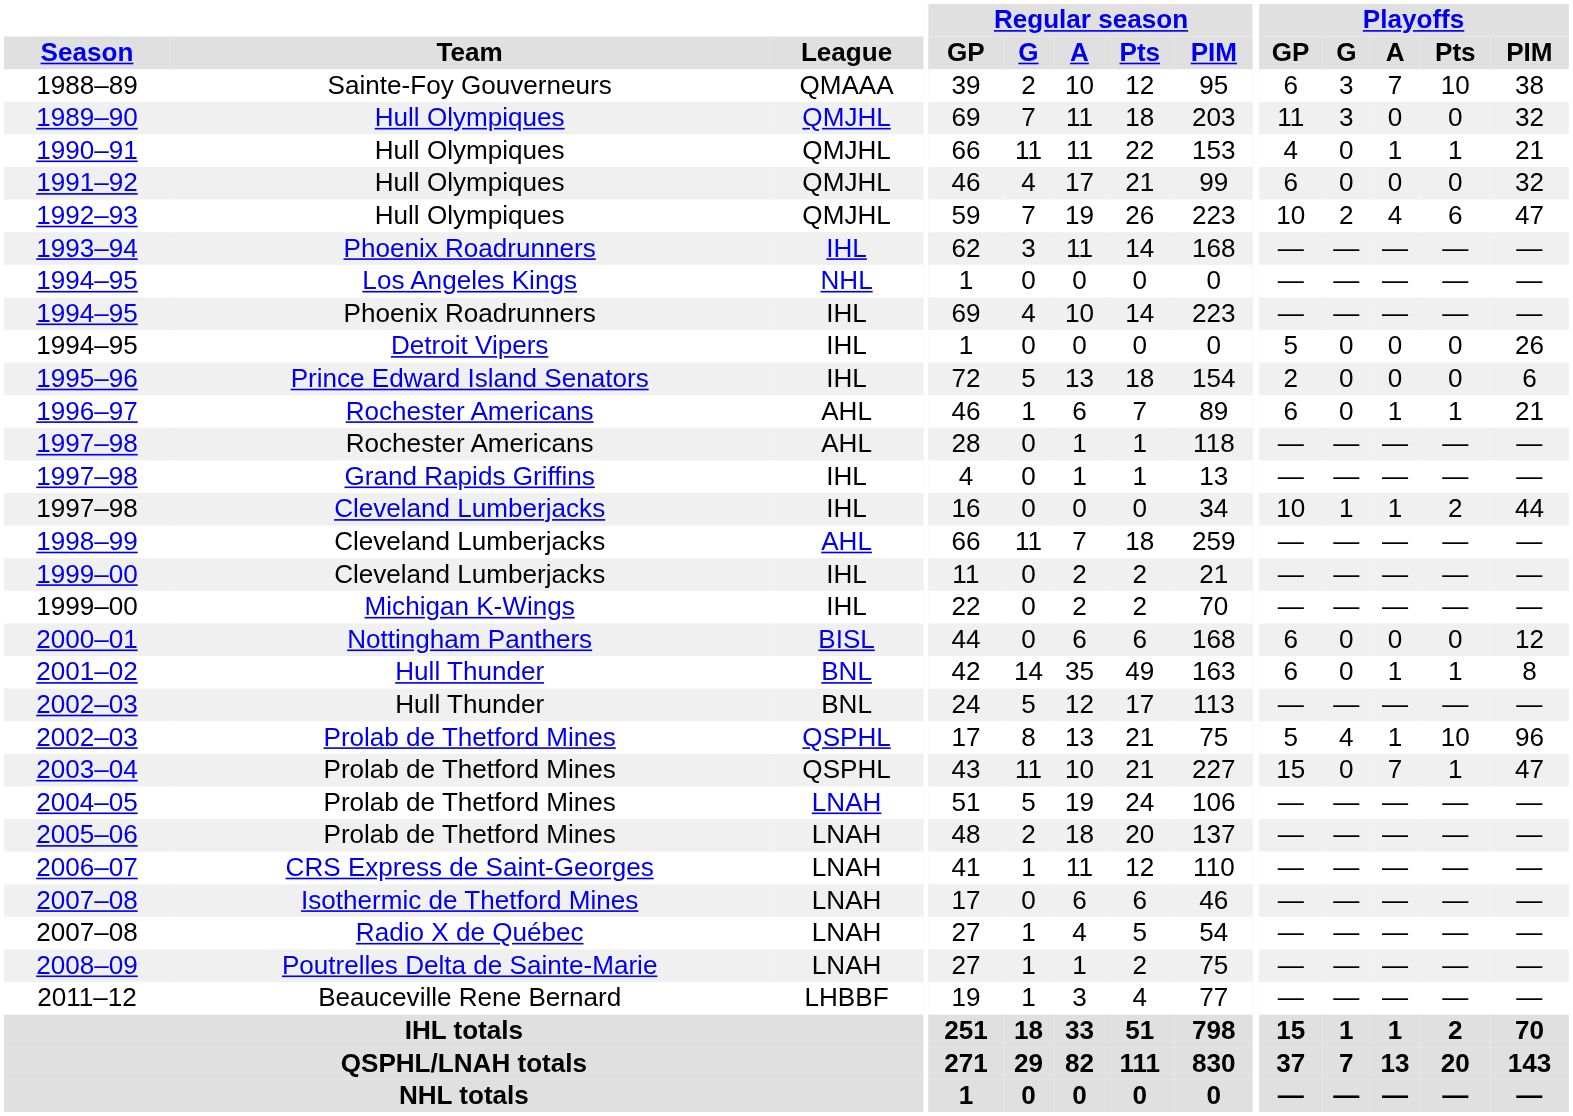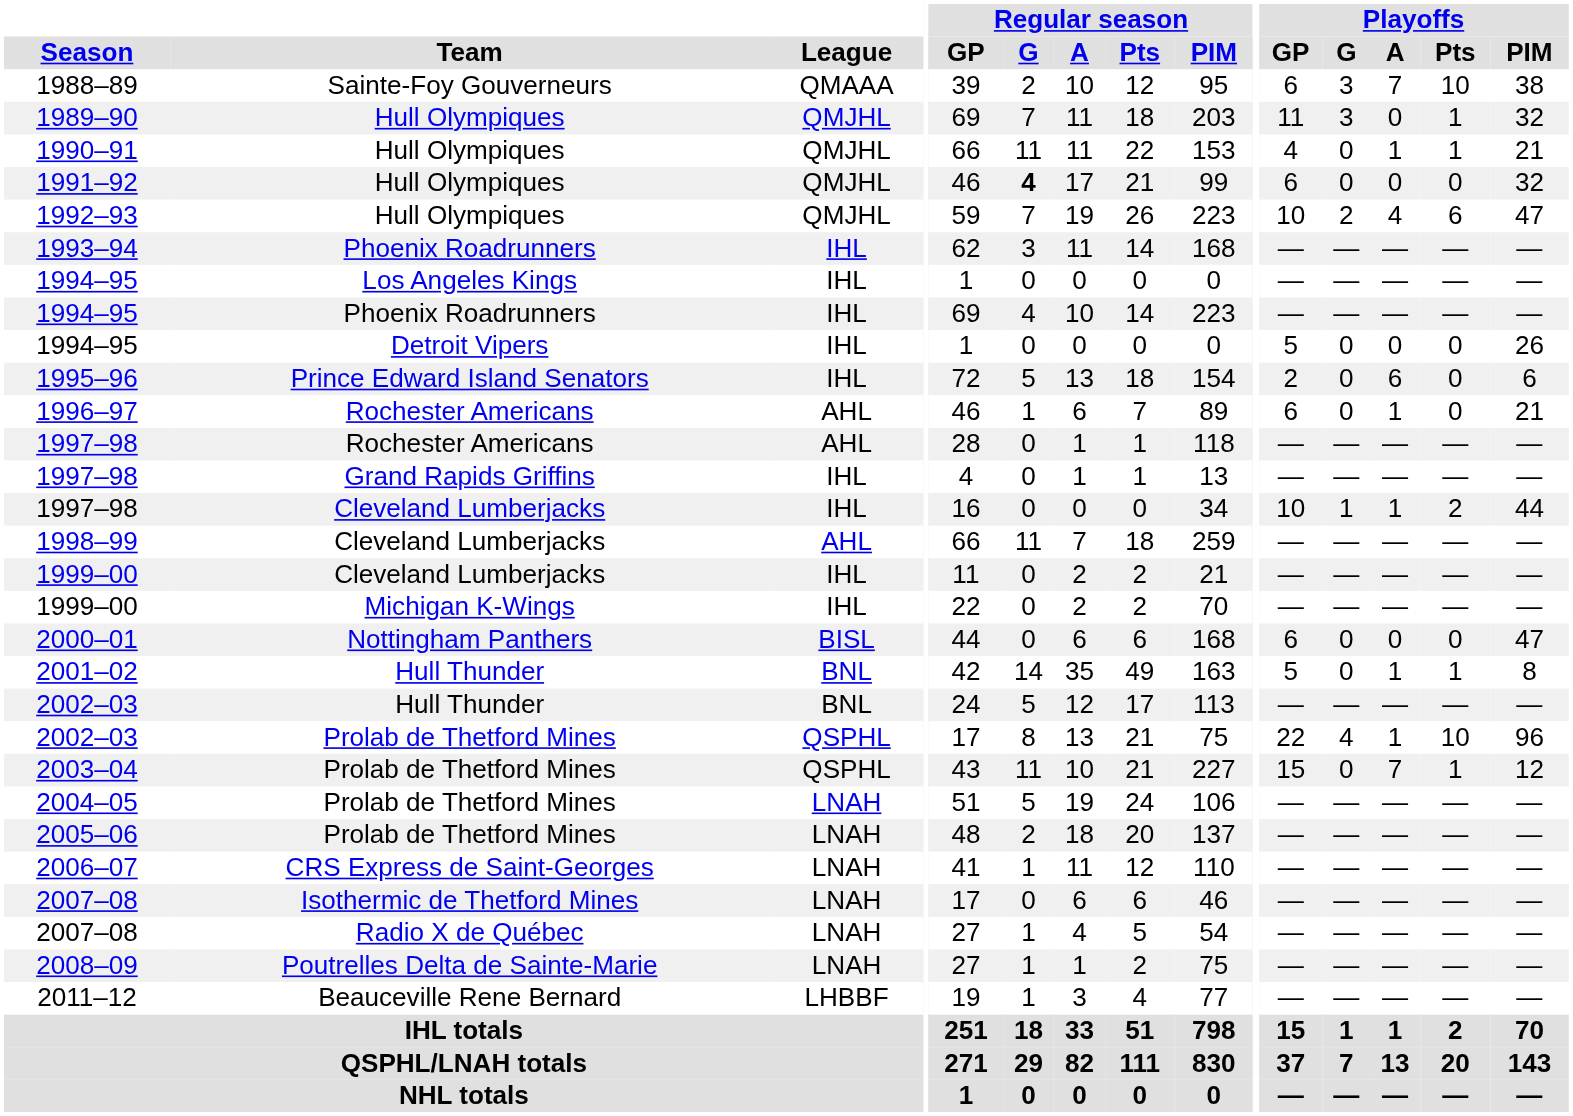 <table border="0" cellpadding="1" cellspacing="0" style="text-align:center; width:60em">
 <tr bgcolor="#e0e0e0">
 <th colspan="3" bgcolor="#ffffff"></th>
 <th rowspan="100" bgcolor="#ffffff"></th>
 <th colspan="5"><a href='#'>Regular season</a></th>
 <th rowspan="100" bgcolor="#ffffff"></th>
 <th colspan="5"><a href='#'>Playoffs</a></th>
 </tr>
 <tr bgcolor="#e0e0e0">
 <th><a href='#'>Season</a></th>
 <th>Team</th>
 <th>League</th>
 <th>GP</th>
 <th><a href='#'>G</a></th>
 <th><a href='#'>A</a></th>
 <th><a href='#'>Pts</a></th>
 <th><a href='#'>PIM</a></th>
 <th>GP</th>
 <th>G</th>
 <th>A</th>
 <th>Pts</th>
 <th>PIM</th>
 </tr>
 <tr>
 <td>1988–89</td>
 <td>Sainte-Foy Gouverneurs</td>
 <td>QMAAA</td>
 <td>39</td>
 <td>2</td>
 <td>10</td>
 <td>12</td>
 <td>95</td>
 <td>6</td>
 <td>3</td>
 <td>7</td>
 <td>10</td>
 <td>38</td>
 </tr>
 <tr bgcolor="#f0f0f0">
 <td><a href='#'>1989–90</a></td>
 <td><a href='#'>Hull Olympiques</a></td>
 <td><a href='#'>QMJHL</a></td>
 <td>69</td>
 <td>7</td>
 <td>11</td>
 <td>18</td>
 <td>203</td>
 <td>11</td>
 <td>3</td>
 <td>0</td>
-<td>0</td>
+<td>1</td>
 <td>32</td>
 </tr>
 <tr>
 <td><a href='#'>1990–91</a></td>
 <td>Hull Olympiques</td>
 <td>QMJHL</td>
 <td>66</td>
 <td>11</td>
 <td>11</td>
 <td>22</td>
 <td>153</td>
 <td>4</td>
 <td>0</td>
 <td>1</td>
 <td>1</td>
 <td>21</td>
 </tr>
 <tr bgcolor="#f0f0f0">
 <td><a href='#'>1991–92</a></td>
 <td>Hull Olympiques</td>
 <td>QMJHL</td>
 <td>46</td>
-<td>4</td>
+<td><strong>4</strong></td>
 <td>17</td>
 <td>21</td>
 <td>99</td>
 <td>6</td>
 <td>0</td>
 <td>0</td>
 <td>0</td>
 <td>32</td>
 </tr>
 <tr>
 <td><a href='#'>1992–93</a></td>
 <td>Hull Olympiques</td>
 <td>QMJHL</td>
 <td>59</td>
 <td>7</td>
 <td>19</td>
 <td>26</td>
 <td>223</td>
 <td>10</td>
 <td>2</td>
 <td>4</td>
 <td>6</td>
 <td>47</td>
 </tr>
 <tr bgcolor="#f0f0f0">
 <td><a href='#'>1993–94</a></td>
 <td><a href='#'>Phoenix Roadrunners</a></td>
 <td><a href='#'>IHL</a></td>
 <td>62</td>
 <td>3</td>
 <td>11</td>
 <td>14</td>
 <td>168</td>
 <td>—</td>
 <td>—</td>
 <td>—</td>
 <td>—</td>
 <td>—</td>
 </tr>
 <tr>
 <td><a href='#'>1994–95</a></td>
 <td><a href='#'>Los Angeles Kings</a></td>
-<td><a href='#'>NHL</a></td>
+<td>IHL</td>
 <td>1</td>
 <td>0</td>
 <td>0</td>
 <td>0</td>
 <td>0</td>
 <td>—</td>
 <td>—</td>
 <td>—</td>
 <td>—</td>
 <td>—</td>
 </tr>
 <tr bgcolor="#f0f0f0">
 <td><a href='#'>1994–95</a></td>
 <td>Phoenix Roadrunners</td>
 <td>IHL</td>
 <td>69</td>
 <td>4</td>
 <td>10</td>
 <td>14</td>
 <td>223</td>
 <td>—</td>
 <td>—</td>
 <td>—</td>
 <td>—</td>
 <td>—</td>
 </tr>
 <tr>
 <td>1994–95</td>
 <td><a href='#'>Detroit Vipers</a></td>
 <td>IHL</td>
 <td>1</td>
 <td>0</td>
 <td>0</td>
 <td>0</td>
 <td>0</td>
 <td>5</td>
 <td>0</td>
 <td>0</td>
 <td>0</td>
 <td>26</td>
 </tr>
 <tr bgcolor="#f0f0f0">
 <td><a href='#'>1995–96</a></td>
 <td><a href='#'>Prince Edward Island Senators</a></td>
 <td>IHL</td>
 <td>72</td>
 <td>5</td>
 <td>13</td>
 <td>18</td>
 <td>154</td>
 <td>2</td>
 <td>0</td>
-<td>0</td>
+<td>6</td>
 <td>0</td>
 <td>6</td>
 </tr>
 <tr>
 <td><a href='#'>1996–97</a></td>
 <td><a href='#'>Rochester Americans</a></td>
 <td>AHL</td>
 <td>46</td>
 <td>1</td>
 <td>6</td>
 <td>7</td>
 <td>89</td>
 <td>6</td>
 <td>0</td>
 <td>1</td>
-<td>1</td>
+<td>0</td>
 <td>21</td>
 </tr>
 <tr bgcolor="#f0f0f0">
 <td><a href='#'>1997–98</a></td>
 <td>Rochester Americans</td>
 <td>AHL</td>
 <td>28</td>
 <td>0</td>
 <td>1</td>
 <td>1</td>
 <td>118</td>
 <td>—</td>
 <td>—</td>
 <td>—</td>
 <td>—</td>
 <td>—</td>
 </tr>
 <tr>
 <td><a href='#'>1997–98</a></td>
 <td><a href='#'>Grand Rapids Griffins</a></td>
 <td>IHL</td>
 <td>4</td>
 <td>0</td>
 <td>1</td>
 <td>1</td>
 <td>13</td>
 <td>—</td>
 <td>—</td>
 <td>—</td>
 <td>—</td>
 <td>—</td>
 </tr>
 <tr bgcolor="#f0f0f0">
 <td>1997–98</td>
 <td><a href='#'>Cleveland Lumberjacks</a></td>
 <td>IHL</td>
 <td>16</td>
 <td>0</td>
 <td>0</td>
 <td>0</td>
 <td>34</td>
 <td>10</td>
 <td>1</td>
 <td>1</td>
 <td>2</td>
 <td>44</td>
 </tr>
 <tr>
 <td><a href='#'>1998–99</a></td>
 <td>Cleveland Lumberjacks</td>
 <td><a href='#'>AHL</a></td>
 <td>66</td>
 <td>11</td>
 <td>7</td>
 <td>18</td>
 <td>259</td>
 <td>—</td>
 <td>—</td>
 <td>—</td>
 <td>—</td>
 <td>—</td>
 </tr>
 <tr bgcolor="#f0f0f0">
 <td><a href='#'>1999–00</a></td>
 <td>Cleveland Lumberjacks</td>
 <td>IHL</td>
 <td>11</td>
 <td>0</td>
 <td>2</td>
 <td>2</td>
 <td>21</td>
 <td>—</td>
 <td>—</td>
 <td>—</td>
 <td>—</td>
 <td>—</td>
 </tr>
 <tr>
 <td>1999–00</td>
 <td><a href='#'>Michigan K-Wings</a></td>
 <td>IHL</td>
 <td>22</td>
 <td>0</td>
 <td>2</td>
 <td>2</td>
 <td>70</td>
 <td>—</td>
 <td>—</td>
 <td>—</td>
 <td>—</td>
 <td>—</td>
 </tr>
 <tr bgcolor="#f0f0f0">
 <td><a href='#'>2000–01</a></td>
 <td><a href='#'>Nottingham Panthers</a></td>
 <td><a href='#'>BISL</a></td>
 <td>44</td>
 <td>0</td>
 <td>6</td>
 <td>6</td>
 <td>168</td>
 <td>6</td>
 <td>0</td>
 <td>0</td>
 <td>0</td>
-<td>12</td>
+<td>47</td>
 </tr>
 <tr>
 <td><a href='#'>2001–02</a></td>
 <td><a href='#'>Hull Thunder</a></td>
 <td><a href='#'>BNL</a></td>
 <td>42</td>
 <td>14</td>
 <td>35</td>
 <td>49</td>
 <td>163</td>
-<td>6</td>
+<td>5</td>
 <td>0</td>
 <td>1</td>
 <td>1</td>
 <td>8</td>
 </tr>
 <tr bgcolor="#f0f0f0">
 <td><a href='#'>2002–03</a></td>
 <td>Hull Thunder</td>
 <td>BNL</td>
 <td>24</td>
 <td>5</td>
 <td>12</td>
 <td>17</td>
 <td>113</td>
 <td>—</td>
 <td>—</td>
 <td>—</td>
 <td>—</td>
 <td>—</td>
 </tr>
 <tr>
 <td><a href='#'>2002–03</a></td>
 <td><a href='#'>Prolab de Thetford Mines</a></td>
 <td><a href='#'>QSPHL</a></td>
 <td>17</td>
 <td>8</td>
 <td>13</td>
 <td>21</td>
 <td>75</td>
-<td>5</td>
+<td>22</td>
 <td>4</td>
 <td>1</td>
 <td>10</td>
 <td>96</td>
 </tr>
 <tr bgcolor="#f0f0f0">
 <td><a href='#'>2003–04</a></td>
 <td>Prolab de Thetford Mines</td>
 <td>QSPHL</td>
 <td>43</td>
 <td>11</td>
 <td>10</td>
 <td>21</td>
 <td>227</td>
 <td>15</td>
 <td>0</td>
 <td>7</td>
 <td>1</td>
-<td>47</td>
+<td>12</td>
 </tr>
 <tr>
 <td><a href='#'>2004–05</a></td>
 <td>Prolab de Thetford Mines</td>
 <td><a href='#'>LNAH</a></td>
 <td>51</td>
 <td>5</td>
 <td>19</td>
 <td>24</td>
 <td>106</td>
 <td>—</td>
 <td>—</td>
 <td>—</td>
 <td>—</td>
 <td>—</td>
 </tr>
 <tr bgcolor="#f0f0f0">
 <td><a href='#'>2005–06</a></td>
 <td>Prolab de Thetford Mines</td>
 <td>LNAH</td>
 <td>48</td>
 <td>2</td>
 <td>18</td>
 <td>20</td>
 <td>137</td>
 <td>—</td>
 <td>—</td>
 <td>—</td>
 <td>—</td>
 <td>—</td>
 </tr>
 <tr>
 <td><a href='#'>2006–07</a></td>
 <td><a href='#'>CRS Express de Saint-Georges</a></td>
 <td>LNAH</td>
 <td>41</td>
 <td>1</td>
 <td>11</td>
 <td>12</td>
 <td>110</td>
 <td>—</td>
 <td>—</td>
 <td>—</td>
 <td>—</td>
 <td>—</td>
 </tr>
 <tr bgcolor="#f0f0f0">
 <td><a href='#'>2007–08</a></td>
 <td><a href='#'>Isothermic de Thetford Mines</a></td>
 <td>LNAH</td>
 <td>17</td>
 <td>0</td>
 <td>6</td>
 <td>6</td>
 <td>46</td>
 <td>—</td>
 <td>—</td>
 <td>—</td>
 <td>—</td>
 <td>—</td>
 </tr>
 <tr>
 <td>2007–08</td>
 <td><a href='#'>Radio X de Québec</a></td>
 <td>LNAH</td>
 <td>27</td>
 <td>1</td>
 <td>4</td>
 <td>5</td>
 <td>54</td>
 <td>—</td>
 <td>—</td>
 <td>—</td>
 <td>—</td>
 <td>—</td>
 </tr>
 <tr bgcolor="#f0f0f0">
 <td><a href='#'>2008–09</a></td>
 <td><a href='#'>Poutrelles Delta de Sainte-Marie</a></td>
 <td>LNAH</td>
 <td>27</td>
 <td>1</td>
 <td>1</td>
 <td>2</td>
 <td>75</td>
 <td>—</td>
 <td>—</td>
 <td>—</td>
 <td>—</td>
 <td>—</td>
 </tr>
 <tr>
 <td>2011–12</td>
 <td>Beauceville Rene Bernard</td>
 <td>LHBBF</td>
 <td>19</td>
 <td>1</td>
 <td>3</td>
 <td>4</td>
 <td>77</td>
 <td>—</td>
 <td>—</td>
 <td>—</td>
 <td>—</td>
 <td>—</td>
 </tr>
 <tr bgcolor="#e0e0e0">
 <th colspan="3">IHL totals</th>
 <th>251</th>
 <th>18</th>
 <th>33</th>
 <th>51</th>
 <th>798</th>
 <th>15</th>
 <th>1</th>
 <th>1</th>
 <th>2</th>
 <th>70</th>
 </tr>
 <tr bgcolor="#e0e0e0">
 <th colspan="3">QSPHL/LNAH totals</th>
 <th>271</th>
 <th>29</th>
 <th>82</th>
 <th>111</th>
 <th>830</th>
 <th>37</th>
 <th>7</th>
 <th>13</th>
 <th>20</th>
 <th>143</th>
 </tr>
 <tr bgcolor="#e0e0e0">
 <th colspan="3">NHL totals</th>
 <th>1</th>
 <th>0</th>
 <th>0</th>
 <th>0</th>
 <th>0</th>
 <th>—</th>
 <th>—</th>
 <th>—</th>
 <th>—</th>
 <th>—</th>
 </tr>
 </table>
